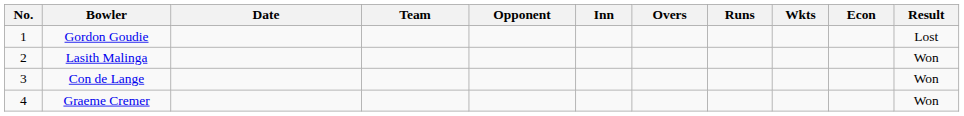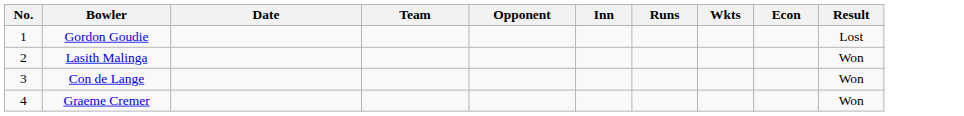 <table class="wikitable" style="text-align:center">
 <tr>
 <th scope="col" width="38">No.</th>
 <th scope="col" width="145">Bowler</th>
 <th scope="col" width="220">Date</th>
 <th scope="col" width="120">Team</th>
 <th scope="col" width="120">Opponent</th>
 <th scope="col" width="60">Inn</th>
-<th scope="col" width="82">Overs</th>
 <th scope="col" width="70">Runs</th>
 <th scope="col" width="60">Wkts</th>
 <th scope="col" width="70">Econ</th>
 <th scope="col" width="70">Result</th>
 </tr>
 <tr>
 <td scope="row">1</td>
 <td><a href='#'>Gordon Goudie</a></td>
-<td></td>
 <td></td>
 <td></td>
 <td></td>
 <td></td>
 <td></td>
 <td></td>
 <td></td>
 <td>Lost</td>
 </tr>
 <tr>
 <td scope="row">2</td>
 <td><a href='#'>Lasith Malinga</a></td>
 <td></td>
 <td></td>
 <td></td>
 <td></td>
 <td></td>
 <td></td>
 <td></td>
-<td></td>
 <td>Won</td>
 </tr>
 <tr>
 <td scope="row">3</td>
 <td><a href='#'>Con de Lange</a></td>
-<td></td>
 <td></td>
 <td></td>
 <td></td>
 <td></td>
 <td></td>
 <td></td>
 <td></td>
 <td>Won</td>
 </tr>
 <tr>
 <td scope="row">4</td>
 <td><a href='#'>Graeme Cremer</a></td>
 <td></td>
 <td></td>
 <td></td>
 <td></td>
 <td></td>
 <td></td>
 <td></td>
-<td></td>
 <td>Won</td>
 </tr>
 </table>
